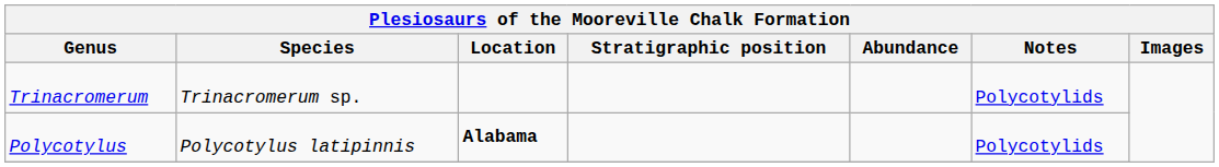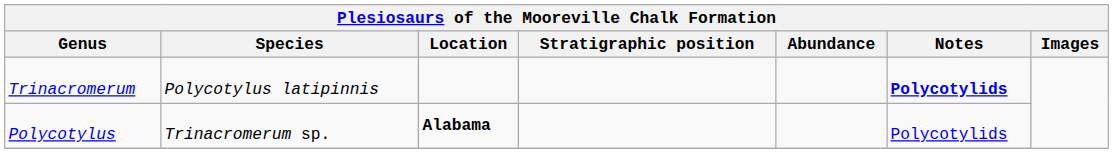 <table class="wikitable" align="center" width="100%">
 <tr>
 <th colspan="7" align="center"><strong><a href='#'>Plesiosaurs</a> of the Mooreville Chalk Formation</strong></th>
 </tr>
 <tr>
 <th>Genus</th>
 <th>Species</th>
 <th>Location</th>
 <th>Stratigraphic position</th>
 <th>Abundance</th>
 <th>Notes</th>
 <th>Images</th>
 </tr>
 <tr>
 <td><br><em><a href='#'>Trinacromerum</a></em></td>
-<td><br><em>Trinacromerum</em> sp.</td>
+<td><br><em>Polycotylus latipinnis</em></td>
 <td></td>
 <td></td>
 <td></td>
-<td><br><a href='#'>Polycotylids</a></td>
+<td><strong><br><a href='#'>Polycotylids</a></strong></td>
 <td rowspan="99"><br></td>
 </tr>
 <tr>
 <td><br><em><a href='#'>Polycotylus</a></em></td>
-<td><br><em>Polycotylus latipinnis</em></td>
+<td><br><em>Trinacromerum</em> sp.</td>
 <td><strong>Alabama</strong></td>
 <td></td>
 <td></td>
 <td><br><a href='#'>Polycotylids</a></td>
 </tr>
 <tr>
 </tr>
 </table>
